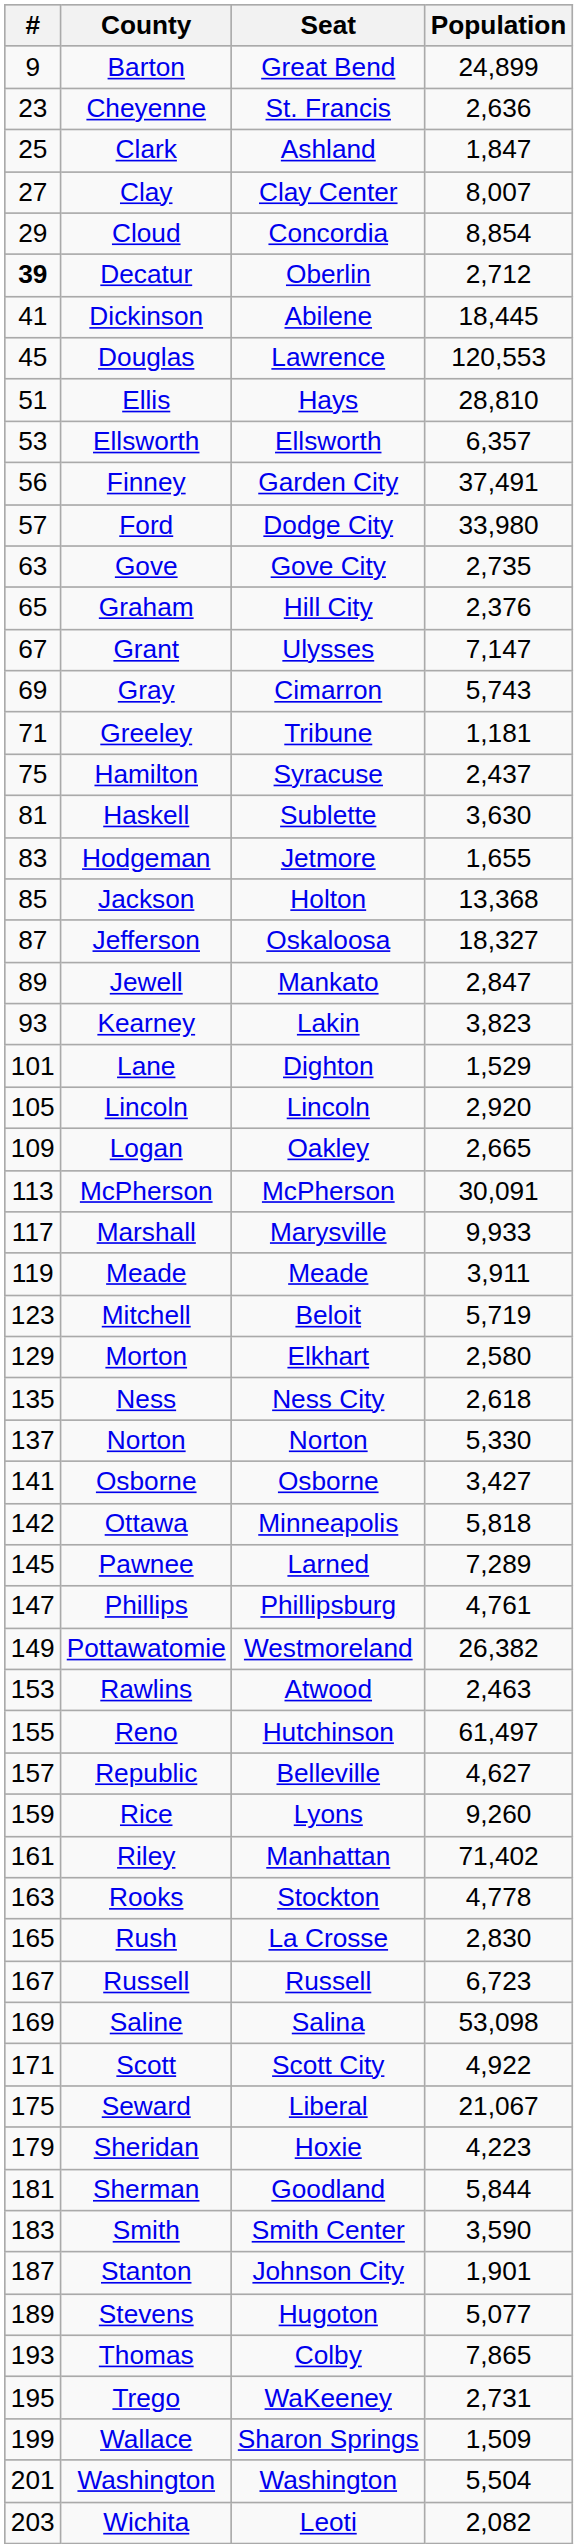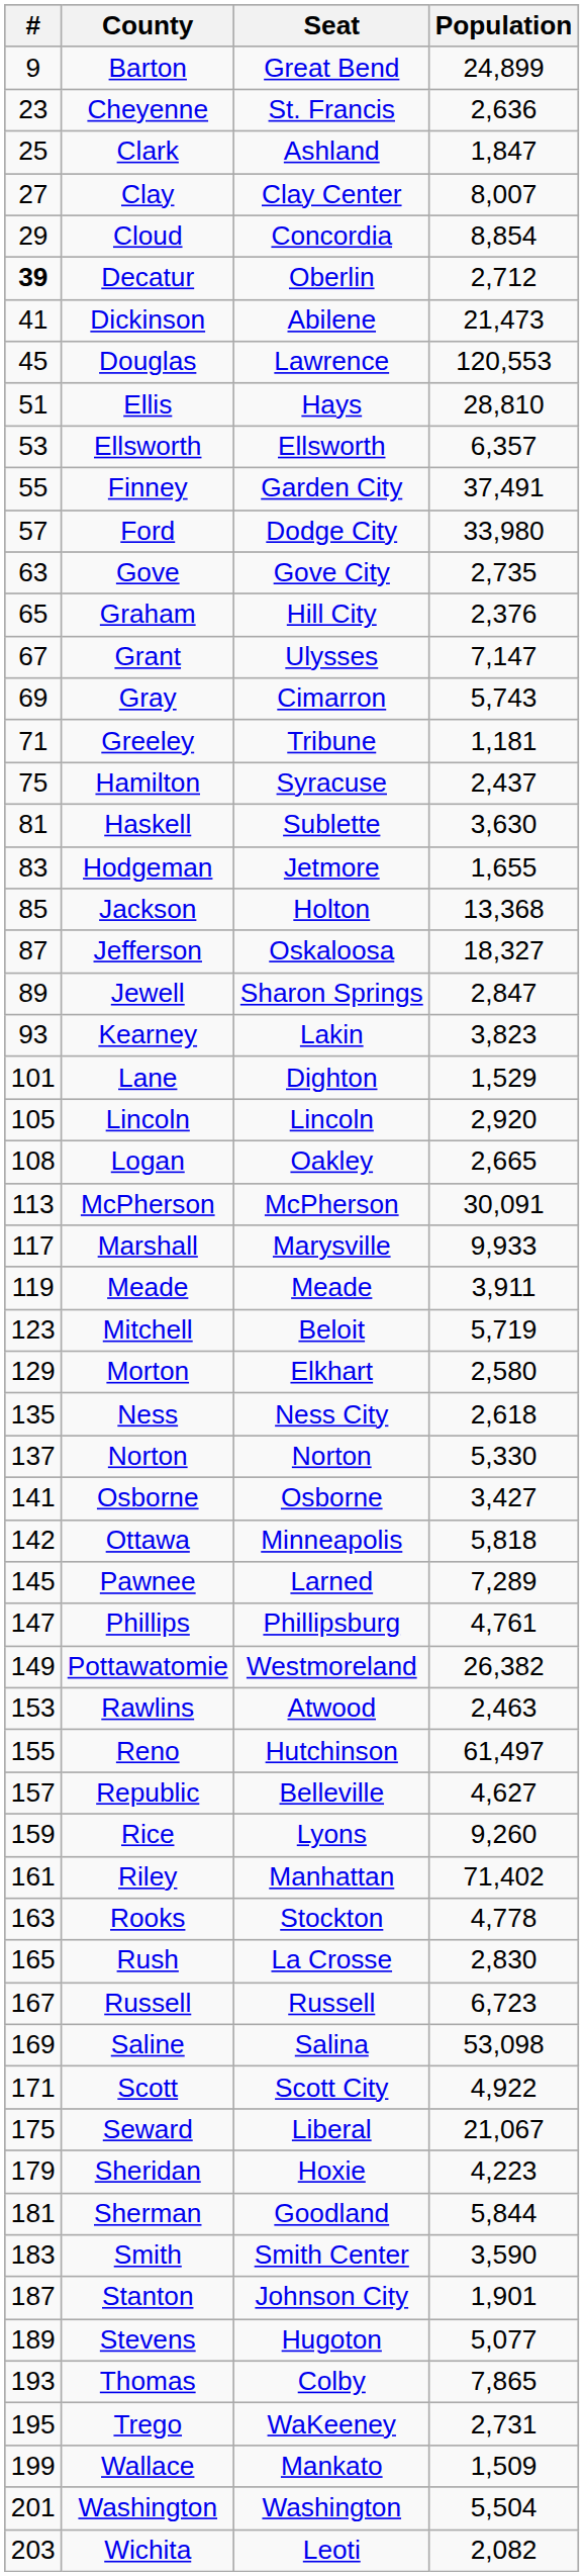 <table class="wikitable sortable" style="text-align:center;">
 <tr>
 <th>#</th>
 <th>County</th>
 <th>Seat</th>
 <th>Population</th>
 </tr>
 <tr>
 <td>9</td>
 <td><a href='#'>Barton</a></td>
 <td><a href='#'>Great Bend</a></td>
 <td>24,899</td>
 </tr>
 <tr>
 <td>23</td>
 <td><a href='#'>Cheyenne</a></td>
 <td><a href='#'>St. Francis</a></td>
 <td>2,636</td>
 </tr>
 <tr>
 <td>25</td>
 <td><a href='#'>Clark</a></td>
 <td><a href='#'>Ashland</a></td>
 <td>1,847</td>
 </tr>
 <tr>
 <td>27</td>
 <td><a href='#'>Clay</a></td>
 <td><a href='#'>Clay Center</a></td>
 <td>8,007</td>
 </tr>
 <tr>
 <td>29</td>
 <td><a href='#'>Cloud</a></td>
 <td><a href='#'>Concordia</a></td>
 <td>8,854</td>
 </tr>
 <tr>
 <td><strong>39</strong></td>
 <td><a href='#'>Decatur</a></td>
 <td><a href='#'>Oberlin</a></td>
 <td>2,712</td>
 </tr>
 <tr>
 <td>41</td>
 <td><a href='#'>Dickinson</a></td>
 <td><a href='#'>Abilene</a></td>
-<td>18,445</td>
+<td>21,473</td>
 </tr>
 <tr>
 <td>45</td>
 <td><a href='#'>Douglas</a></td>
 <td><a href='#'>Lawrence</a></td>
 <td>120,553</td>
 </tr>
 <tr>
 <td>51</td>
 <td><a href='#'>Ellis</a></td>
 <td><a href='#'>Hays</a></td>
 <td>28,810</td>
 </tr>
 <tr>
 <td>53</td>
 <td><a href='#'>Ellsworth</a></td>
 <td><a href='#'>Ellsworth</a></td>
 <td>6,357</td>
 </tr>
 <tr>
-<td>56</td>
+<td>55</td>
 <td><a href='#'>Finney</a></td>
 <td><a href='#'>Garden City</a></td>
 <td>37,491</td>
 </tr>
 <tr>
 <td>57</td>
 <td><a href='#'>Ford</a></td>
 <td><a href='#'>Dodge City</a></td>
 <td>33,980</td>
 </tr>
 <tr>
 <td>63</td>
 <td><a href='#'>Gove</a></td>
 <td><a href='#'>Gove City</a></td>
 <td>2,735</td>
 </tr>
 <tr>
 <td>65</td>
 <td><a href='#'>Graham</a></td>
 <td><a href='#'>Hill City</a></td>
 <td>2,376</td>
 </tr>
 <tr>
 <td>67</td>
 <td><a href='#'>Grant</a></td>
 <td><a href='#'>Ulysses</a></td>
 <td>7,147</td>
 </tr>
 <tr>
 <td>69</td>
 <td><a href='#'>Gray</a></td>
 <td><a href='#'>Cimarron</a></td>
 <td>5,743</td>
 </tr>
 <tr>
 <td>71</td>
 <td><a href='#'>Greeley</a></td>
 <td><a href='#'>Tribune</a></td>
 <td>1,181</td>
 </tr>
 <tr>
 <td>75</td>
 <td><a href='#'>Hamilton</a></td>
 <td><a href='#'>Syracuse</a></td>
 <td>2,437</td>
 </tr>
 <tr>
 <td>81</td>
 <td><a href='#'>Haskell</a></td>
 <td><a href='#'>Sublette</a></td>
 <td>3,630</td>
 </tr>
 <tr>
 <td>83</td>
 <td><a href='#'>Hodgeman</a></td>
 <td><a href='#'>Jetmore</a></td>
 <td>1,655</td>
 </tr>
 <tr>
 <td>85</td>
 <td><a href='#'>Jackson</a></td>
 <td><a href='#'>Holton</a></td>
 <td>13,368</td>
 </tr>
 <tr>
 <td>87</td>
 <td><a href='#'>Jefferson</a></td>
 <td><a href='#'>Oskaloosa</a></td>
 <td>18,327</td>
 </tr>
 <tr>
 <td>89</td>
 <td><a href='#'>Jewell</a></td>
-<td><a href='#'>Mankato</a></td>
+<td><a href='#'>Sharon Springs</a></td>
 <td>2,847</td>
 </tr>
 <tr>
 <td>93</td>
 <td><a href='#'>Kearney</a></td>
 <td><a href='#'>Lakin</a></td>
 <td>3,823</td>
 </tr>
 <tr>
 <td>101</td>
 <td><a href='#'>Lane</a></td>
 <td><a href='#'>Dighton</a></td>
 <td>1,529</td>
 </tr>
 <tr>
 <td>105</td>
 <td><a href='#'>Lincoln</a></td>
 <td><a href='#'>Lincoln</a></td>
 <td>2,920</td>
 </tr>
 <tr>
-<td>109</td>
+<td>108</td>
 <td><a href='#'>Logan</a></td>
 <td><a href='#'>Oakley</a></td>
 <td>2,665</td>
 </tr>
 <tr>
 <td>113</td>
 <td><a href='#'>McPherson</a></td>
 <td><a href='#'>McPherson</a></td>
 <td>30,091</td>
 </tr>
 <tr>
 <td>117</td>
 <td><a href='#'>Marshall</a></td>
 <td><a href='#'>Marysville</a></td>
 <td>9,933</td>
 </tr>
 <tr>
 <td>119</td>
 <td><a href='#'>Meade</a></td>
 <td><a href='#'>Meade</a></td>
 <td>3,911</td>
 </tr>
 <tr>
 <td>123</td>
 <td><a href='#'>Mitchell</a></td>
 <td><a href='#'>Beloit</a></td>
 <td>5,719</td>
 </tr>
 <tr>
 <td>129</td>
 <td><a href='#'>Morton</a></td>
 <td><a href='#'>Elkhart</a></td>
 <td>2,580</td>
 </tr>
 <tr>
 <td>135</td>
 <td><a href='#'>Ness</a></td>
 <td><a href='#'>Ness City</a></td>
 <td>2,618</td>
 </tr>
 <tr>
 <td>137</td>
 <td><a href='#'>Norton</a></td>
 <td><a href='#'>Norton</a></td>
 <td>5,330</td>
 </tr>
 <tr>
 <td>141</td>
 <td><a href='#'>Osborne</a></td>
 <td><a href='#'>Osborne</a></td>
 <td>3,427</td>
 </tr>
 <tr>
 <td>142</td>
 <td><a href='#'>Ottawa</a></td>
 <td><a href='#'>Minneapolis</a></td>
 <td>5,818</td>
 </tr>
 <tr>
 <td>145</td>
 <td><a href='#'>Pawnee</a></td>
 <td><a href='#'>Larned</a></td>
 <td>7,289</td>
 </tr>
 <tr>
 <td>147</td>
 <td><a href='#'>Phillips</a></td>
 <td><a href='#'>Phillipsburg</a></td>
 <td>4,761</td>
 </tr>
 <tr>
 <td>149</td>
 <td><a href='#'>Pottawatomie</a></td>
 <td><a href='#'>Westmoreland</a></td>
 <td>26,382</td>
 </tr>
 <tr>
 <td>153</td>
 <td><a href='#'>Rawlins</a></td>
 <td><a href='#'>Atwood</a></td>
 <td>2,463</td>
 </tr>
 <tr>
 <td>155</td>
 <td><a href='#'>Reno</a></td>
 <td><a href='#'>Hutchinson</a></td>
 <td>61,497</td>
 </tr>
 <tr>
 <td>157</td>
 <td><a href='#'>Republic</a></td>
 <td><a href='#'>Belleville</a></td>
 <td>4,627</td>
 </tr>
 <tr>
 <td>159</td>
 <td><a href='#'>Rice</a></td>
 <td><a href='#'>Lyons</a></td>
 <td>9,260</td>
 </tr>
 <tr>
 <td>161</td>
 <td><a href='#'>Riley</a></td>
 <td><a href='#'>Manhattan</a></td>
 <td>71,402</td>
 </tr>
 <tr>
 <td>163</td>
 <td><a href='#'>Rooks</a></td>
 <td><a href='#'>Stockton</a></td>
 <td>4,778</td>
 </tr>
 <tr>
 <td>165</td>
 <td><a href='#'>Rush</a></td>
 <td><a href='#'>La Crosse</a></td>
 <td>2,830</td>
 </tr>
 <tr>
 <td>167</td>
 <td><a href='#'>Russell</a></td>
 <td><a href='#'>Russell</a></td>
 <td>6,723</td>
 </tr>
 <tr>
 <td>169</td>
 <td><a href='#'>Saline</a></td>
 <td><a href='#'>Salina</a></td>
 <td>53,098</td>
 </tr>
 <tr>
 <td>171</td>
 <td><a href='#'>Scott</a></td>
 <td><a href='#'>Scott City</a></td>
 <td>4,922</td>
 </tr>
 <tr>
 <td>175</td>
 <td><a href='#'>Seward</a></td>
 <td><a href='#'>Liberal</a></td>
 <td>21,067</td>
 </tr>
 <tr>
 <td>179</td>
 <td><a href='#'>Sheridan</a></td>
 <td><a href='#'>Hoxie</a></td>
 <td>4,223</td>
 </tr>
 <tr>
 <td>181</td>
 <td><a href='#'>Sherman</a></td>
 <td><a href='#'>Goodland</a></td>
 <td>5,844</td>
 </tr>
 <tr>
 <td>183</td>
 <td><a href='#'>Smith</a></td>
 <td><a href='#'>Smith Center</a></td>
 <td>3,590</td>
 </tr>
 <tr>
 <td>187</td>
 <td><a href='#'>Stanton</a></td>
 <td><a href='#'>Johnson City</a></td>
 <td>1,901</td>
 </tr>
 <tr>
 <td>189</td>
 <td><a href='#'>Stevens</a></td>
 <td><a href='#'>Hugoton</a></td>
 <td>5,077</td>
 </tr>
 <tr>
 <td>193</td>
 <td><a href='#'>Thomas</a></td>
 <td><a href='#'>Colby</a></td>
 <td>7,865</td>
 </tr>
 <tr>
 <td>195</td>
 <td><a href='#'>Trego</a></td>
 <td><a href='#'>WaKeeney</a></td>
 <td>2,731</td>
 </tr>
 <tr>
 <td>199</td>
 <td><a href='#'>Wallace</a></td>
-<td><a href='#'>Sharon Springs</a></td>
+<td><a href='#'>Mankato</a></td>
 <td>1,509</td>
 </tr>
 <tr>
 <td>201</td>
 <td><a href='#'>Washington</a></td>
 <td><a href='#'>Washington</a></td>
 <td>5,504</td>
 </tr>
 <tr>
 <td>203</td>
 <td><a href='#'>Wichita</a></td>
 <td><a href='#'>Leoti</a></td>
 <td>2,082</td>
 </tr>
 </table>
